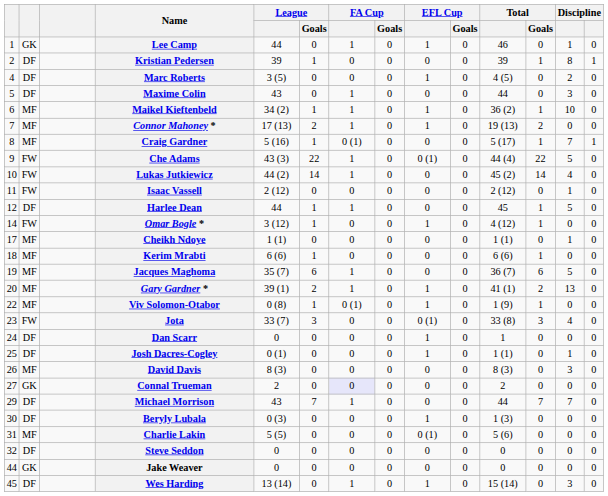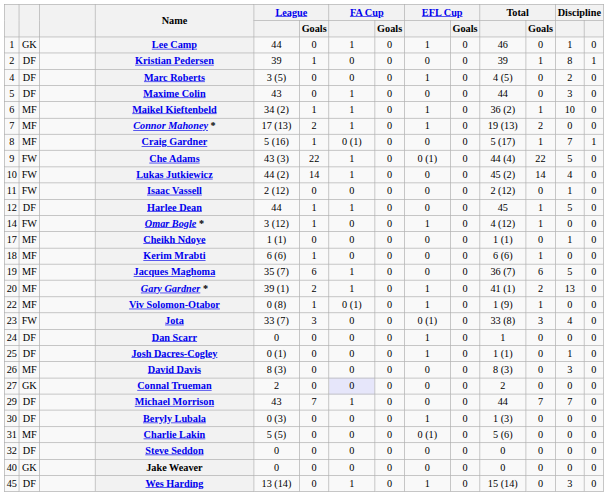 <table class="wikitable plainrowheaders" style="text-align:center;">
 <tr>
 <th rowspan="2" scope="col"></th>
 <th rowspan="2" scope="col"></th>
 <th rowspan="2" scope="col" style="width:5em;"></th>
 <th rowspan="2" scope="col" style="width:15em;">Name</th>
 <th colspan="2"><a href='#'>League</a></th>
 <th colspan="2"><a href='#'>FA Cup</a></th>
 <th colspan="2"><a href='#'>EFL Cup</a></th>
 <th colspan="2">Total</th>
 <th colspan="2">Discipline</th>
 </tr>
 <tr>
 <th scope="col" style="width:4em;"></th>
 <th scope="col">Goals</th>
 <th scope="col" style="width:4em;"></th>
 <th scope="col">Goals</th>
 <th scope="col" style="width:4em;"></th>
 <th scope="col">Goals</th>
 <th scope="col" style="width:4em;"></th>
 <th scope="col">Goals</th>
 <th scope="col"></th>
 <th scope="col"></th>
 </tr>
 <tr>
 <td>1</td>
 <td>GK</td>
 <td style=text-align:left></td>
 <th scope=row><a href='#'>Lee Camp</a></th>
 <td>44</td>
 <td>0</td>
 <td>1</td>
 <td>0</td>
 <td>1</td>
 <td>0</td>
 <td>46</td>
 <td>0</td>
 <td>1</td>
 <td>0</td>
 </tr>
 <tr>
 <td>2</td>
 <td>DF</td>
 <td style=text-align:left></td>
 <th scope=row><a href='#'>Kristian Pedersen</a></th>
 <td>39</td>
 <td>1</td>
 <td>0</td>
 <td>0</td>
 <td>0</td>
 <td>0</td>
 <td>39</td>
 <td>1</td>
 <td>8</td>
 <td>1</td>
 </tr>
 <tr>
 <td>4</td>
 <td>DF</td>
 <td style=text-align:left></td>
 <th scope=row><a href='#'>Marc Roberts</a></th>
 <td>3 (5)</td>
 <td>0</td>
 <td>0</td>
 <td>0</td>
 <td>1</td>
 <td>0</td>
 <td>4 (5)</td>
 <td>0</td>
 <td>2</td>
 <td>0</td>
 </tr>
 <tr>
 <td>5</td>
 <td>DF</td>
 <td style=text-align:left></td>
 <th scope=row><a href='#'>Maxime Colin</a></th>
 <td>43</td>
 <td>0</td>
 <td>1</td>
 <td>0</td>
 <td>0</td>
 <td>0</td>
 <td>44</td>
 <td>0</td>
 <td>3</td>
 <td>0</td>
 </tr>
 <tr>
 <td>6</td>
 <td>MF</td>
 <td style=text-align:left></td>
 <th scope=row><a href='#'>Maikel Kieftenbeld</a></th>
 <td>34 (2)</td>
 <td>1</td>
 <td>1</td>
 <td>0</td>
 <td>1</td>
 <td>0</td>
 <td>36 (2)</td>
 <td>1</td>
 <td>10</td>
 <td>0</td>
 </tr>
 <tr>
 <td>7</td>
 <td>MF</td>
 <td style=text-align:left></td>
 <th scope=row><em><a href='#'>Connor Mahoney</a></em> *</th>
 <td>17 (13)</td>
 <td>2</td>
 <td>1</td>
 <td>0</td>
 <td>1</td>
 <td>0</td>
 <td>19 (13)</td>
 <td>2</td>
 <td>0</td>
 <td>0</td>
 </tr>
 <tr>
 <td>8</td>
 <td>MF</td>
 <td style=text-align:left></td>
 <th scope=row><a href='#'>Craig Gardner</a></th>
 <td>5 (16)</td>
 <td>1</td>
 <td>0 (1)</td>
 <td>0</td>
 <td>0</td>
 <td>0</td>
 <td>5 (17)</td>
 <td>1</td>
 <td>7</td>
 <td>1</td>
 </tr>
 <tr>
 <td>9</td>
 <td>FW</td>
 <td style=text-align:left></td>
 <th scope=row><a href='#'>Che Adams</a></th>
 <td>43 (3)</td>
 <td>22</td>
 <td>1</td>
 <td>0</td>
 <td>0 (1)</td>
 <td>0</td>
 <td>44 (4)</td>
 <td>22</td>
 <td>5</td>
 <td>0</td>
 </tr>
 <tr>
 <td>10</td>
 <td>FW</td>
 <td style=text-align:left></td>
 <th scope=row><a href='#'>Lukas Jutkiewicz</a></th>
 <td>44 (2)</td>
 <td>14</td>
 <td>1</td>
 <td>0</td>
 <td>0</td>
 <td>0</td>
 <td>45 (2)</td>
 <td>14</td>
 <td>4</td>
 <td>0</td>
 </tr>
 <tr>
 <td>11</td>
 <td>FW</td>
 <td style=text-align:left></td>
 <th scope=row><a href='#'>Isaac Vassell</a></th>
 <td>2 (12)</td>
 <td>0</td>
 <td>0</td>
 <td>0</td>
 <td>0</td>
 <td>0</td>
 <td>2 (12)</td>
 <td>0</td>
 <td>1</td>
 <td>0</td>
 </tr>
 <tr>
 <td>12</td>
 <td>DF</td>
 <td style=text-align:left></td>
 <th scope=row><a href='#'>Harlee Dean</a></th>
 <td>44</td>
 <td>1</td>
 <td>1</td>
 <td>0</td>
 <td>0</td>
 <td>0</td>
 <td>45</td>
 <td>1</td>
 <td>5</td>
 <td>0</td>
 </tr>
 <tr>
 <td>14</td>
 <td>FW</td>
 <td style=text-align:left></td>
 <th scope=row><em><a href='#'>Omar Bogle</a></em>  * </th>
 <td>3 (12)</td>
 <td>1</td>
 <td>0</td>
 <td>0</td>
 <td>1</td>
 <td>0</td>
 <td>4 (12)</td>
 <td>1</td>
 <td>0</td>
 <td>0</td>
 </tr>
 <tr>
 <td>17</td>
 <td>MF</td>
 <td style=text-align:left></td>
 <th scope=row><a href='#'>Cheikh Ndoye</a></th>
 <td>1 (1)</td>
 <td>0</td>
 <td>0</td>
 <td>0</td>
 <td>0</td>
 <td>0</td>
 <td>1 (1)</td>
 <td>0</td>
 <td>1</td>
 <td>0</td>
 </tr>
 <tr>
 <td>18</td>
 <td>MF</td>
 <td style=text-align:left></td>
 <th scope=row><a href='#'>Kerim Mrabti</a></th>
 <td>6 (6)</td>
 <td>1</td>
 <td>0</td>
 <td>0</td>
 <td>0</td>
 <td>0</td>
 <td>6 (6)</td>
 <td>1</td>
 <td>0</td>
 <td>0</td>
 </tr>
 <tr>
 <td>19</td>
 <td>MF</td>
 <td style=text-align:left></td>
 <th scope=row><a href='#'>Jacques Maghoma</a></th>
 <td>35 (7)</td>
 <td>6</td>
 <td>1</td>
 <td>0</td>
 <td>0</td>
 <td>0</td>
 <td>36 (7)</td>
 <td>6</td>
 <td>5</td>
 <td>0</td>
 </tr>
 <tr>
 <td>20</td>
 <td>MF</td>
 <td style=text-align:left></td>
 <th scope=row><em><a href='#'>Gary Gardner</a></em> *</th>
 <td>39 (1)</td>
 <td>2</td>
 <td>1</td>
 <td>0</td>
 <td>1</td>
 <td>0</td>
 <td>41 (1)</td>
 <td>2</td>
 <td>13</td>
 <td>0</td>
 </tr>
 <tr>
 <td>22</td>
 <td>MF</td>
 <td style=text-align:left></td>
 <th scope=row><a href='#'>Viv Solomon-Otabor</a></th>
 <td>0 (8)</td>
 <td>1</td>
 <td>0 (1)</td>
 <td>0</td>
 <td>1</td>
 <td>0</td>
 <td>1 (9)</td>
 <td>1</td>
 <td>0</td>
 <td>0</td>
 </tr>
 <tr>
 <td>23</td>
 <td>FW</td>
 <td style=text-align:left></td>
 <th scope=row><a href='#'>Jota</a></th>
 <td>33 (7)</td>
 <td>3</td>
 <td>0</td>
 <td>0</td>
 <td>0 (1)</td>
 <td>0</td>
 <td>33 (8)</td>
 <td>3</td>
 <td>4</td>
 <td>0</td>
 </tr>
 <tr>
 <td>24</td>
 <td>DF</td>
 <td style=text-align:left></td>
 <th scope=row><a href='#'>Dan Scarr</a> </th>
 <td>0</td>
 <td>0</td>
 <td>0</td>
 <td>0</td>
 <td>1</td>
 <td>0</td>
 <td>1</td>
 <td>0</td>
 <td>0</td>
 <td>0</td>
 </tr>
 <tr>
 <td>25</td>
 <td>DF</td>
 <td style=text-align:left></td>
 <th scope=row><a href='#'>Josh Dacres-Cogley</a></th>
 <td>0 (1)</td>
 <td>0</td>
 <td>0</td>
 <td>0</td>
 <td>1</td>
 <td>0</td>
 <td>1 (1)</td>
 <td>0</td>
 <td>1</td>
 <td>0</td>
 </tr>
 <tr>
 <td>26</td>
 <td>MF</td>
 <td style=text-align:left></td>
 <th scope=row><a href='#'>David Davis</a></th>
 <td>8 (3)</td>
 <td>0</td>
 <td>0</td>
 <td>0</td>
 <td>0</td>
 <td>0</td>
 <td>8 (3)</td>
 <td>0</td>
 <td>3</td>
 <td>0</td>
 </tr>
 <tr>
 <td>27</td>
 <td>GK</td>
 <td style=text-align:left></td>
 <th scope=row><a href='#'>Connal Trueman</a></th>
 <td>2</td>
 <td>0</td>
 <td style="background: lavender;">0</td>
 <td>0</td>
 <td>0</td>
 <td>0</td>
 <td>2</td>
 <td>0</td>
 <td>0</td>
 <td>0</td>
 </tr>
 <tr>
 <td>29</td>
 <td>DF</td>
 <td style=text-align:left></td>
 <th scope=row><a href='#'>Michael Morrison</a></th>
 <td>43</td>
 <td>7</td>
 <td>1</td>
 <td>0</td>
 <td>0</td>
 <td>0</td>
 <td>44</td>
 <td>7</td>
 <td>7</td>
 <td>0</td>
 </tr>
 <tr>
 <td>30</td>
 <td>DF</td>
 <td style=text-align:left></td>
 <th scope=row><a href='#'>Beryly Lubala</a></th>
 <td>0 (3)</td>
 <td>0</td>
 <td>0</td>
 <td>0</td>
 <td>1</td>
 <td>0</td>
 <td>1 (3)</td>
 <td>0</td>
 <td>0</td>
 <td>0</td>
 </tr>
 <tr>
 <td>31</td>
 <td>MF</td>
 <td style=text-align:left></td>
 <th scope=row><a href='#'>Charlie Lakin</a></th>
 <td>5 (5)</td>
 <td>0</td>
 <td>0</td>
 <td>0</td>
 <td>0 (1)</td>
 <td>0</td>
 <td>5 (6)</td>
 <td>0</td>
 <td>0</td>
 <td>0</td>
 </tr>
 <tr>
 <td>32</td>
 <td>DF</td>
 <td style=text-align:left></td>
 <th scope=row><a href='#'>Steve Seddon</a></th>
 <td>0</td>
 <td>0</td>
 <td>0</td>
 <td>0</td>
 <td>0</td>
 <td>0</td>
 <td>0</td>
 <td>0</td>
 <td>0</td>
 <td>0</td>
 </tr>
 <tr>
-<td>44</td>
+<td>40</td>
 <td>GK</td>
 <td style=text-align:left></td>
 <th scope=row>Jake Weaver</th>
 <td>0</td>
 <td>0</td>
 <td>0</td>
 <td>0</td>
 <td>0</td>
 <td>0</td>
 <td>0</td>
 <td>0</td>
 <td>0</td>
 <td>0</td>
 </tr>
 <tr>
 <td>45</td>
 <td>DF</td>
 <td style=text-align:left></td>
 <th scope=row><a href='#'>Wes Harding</a></th>
 <td>13 (14)</td>
 <td>0</td>
 <td>1</td>
 <td>0</td>
 <td>1</td>
 <td>0</td>
 <td>15 (14)</td>
 <td>0</td>
 <td>3</td>
 <td>0</td>
 </tr>
 </table>
